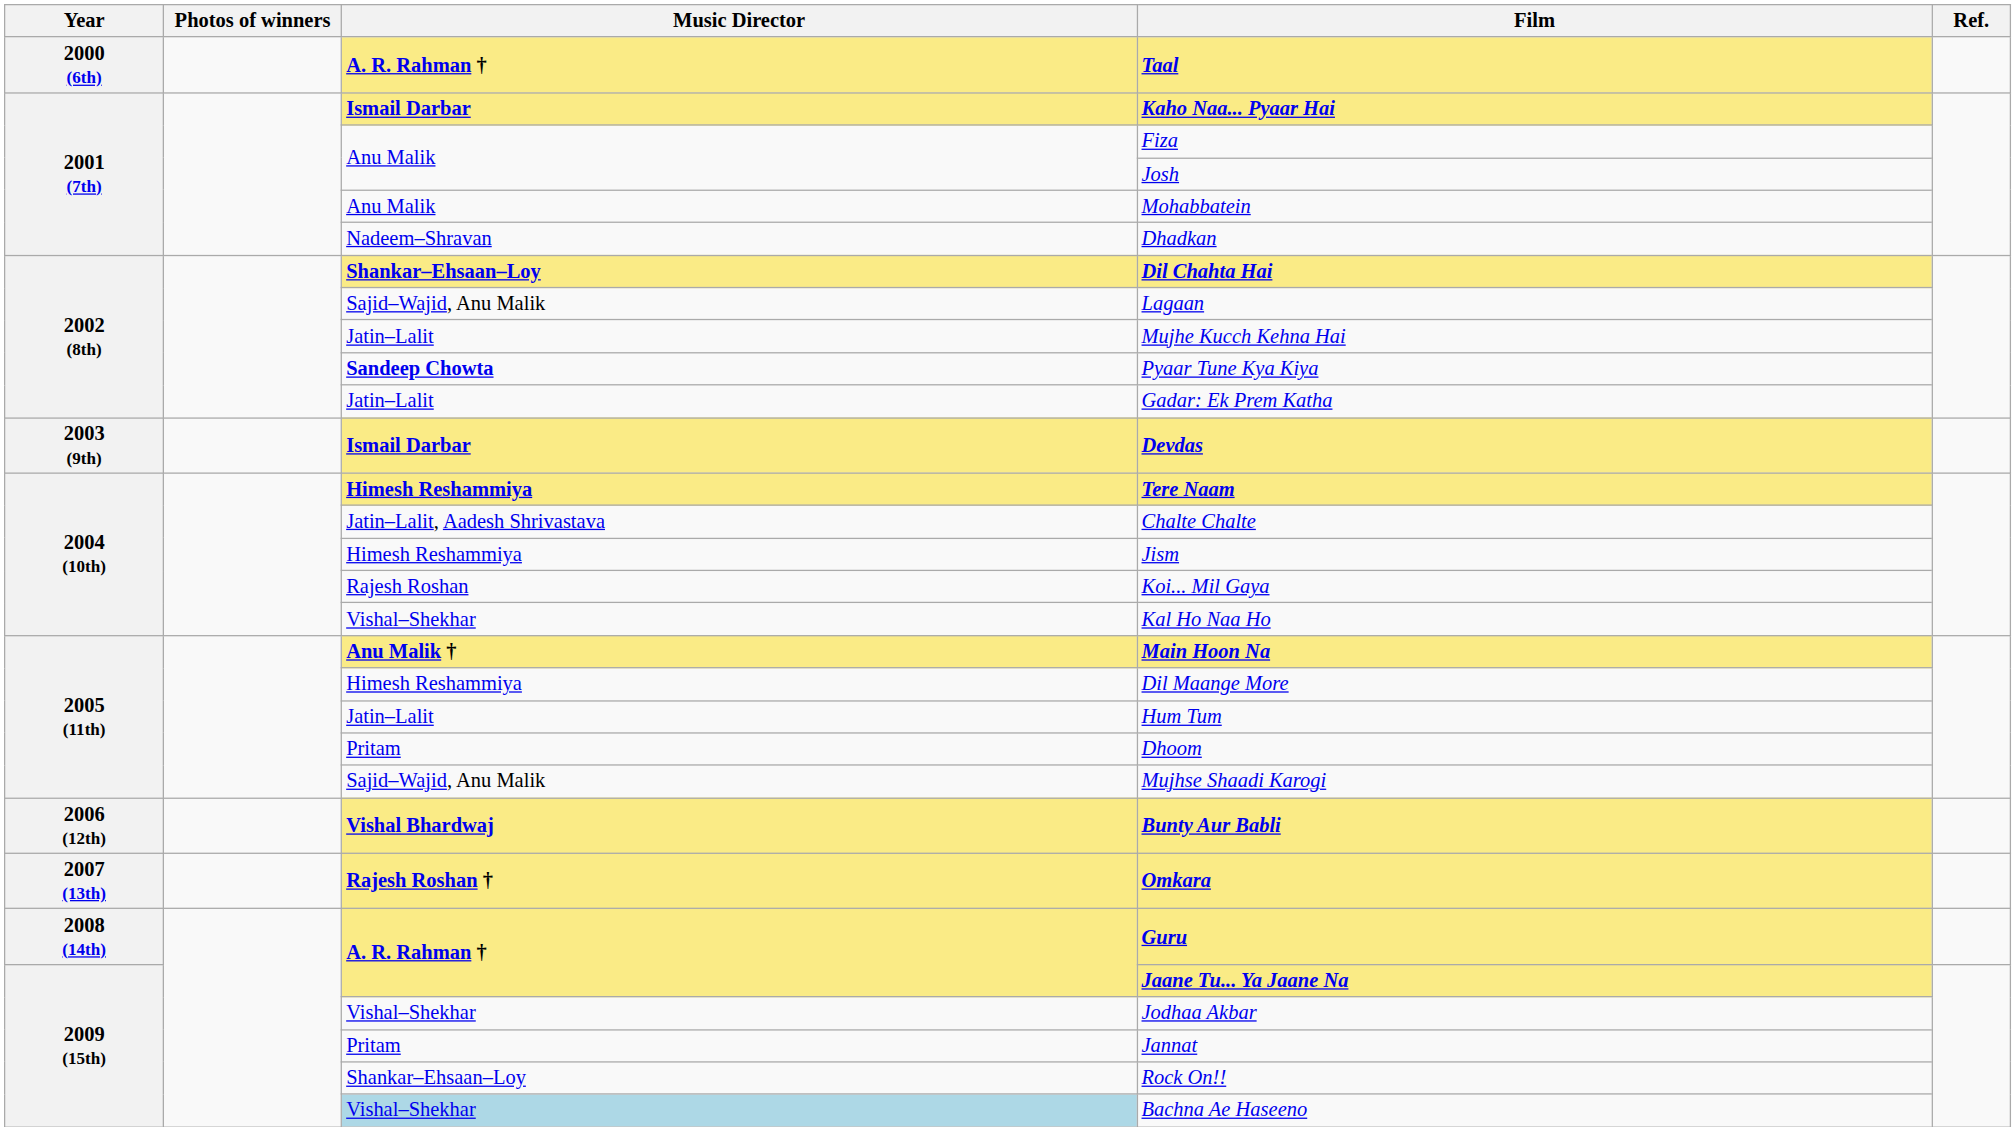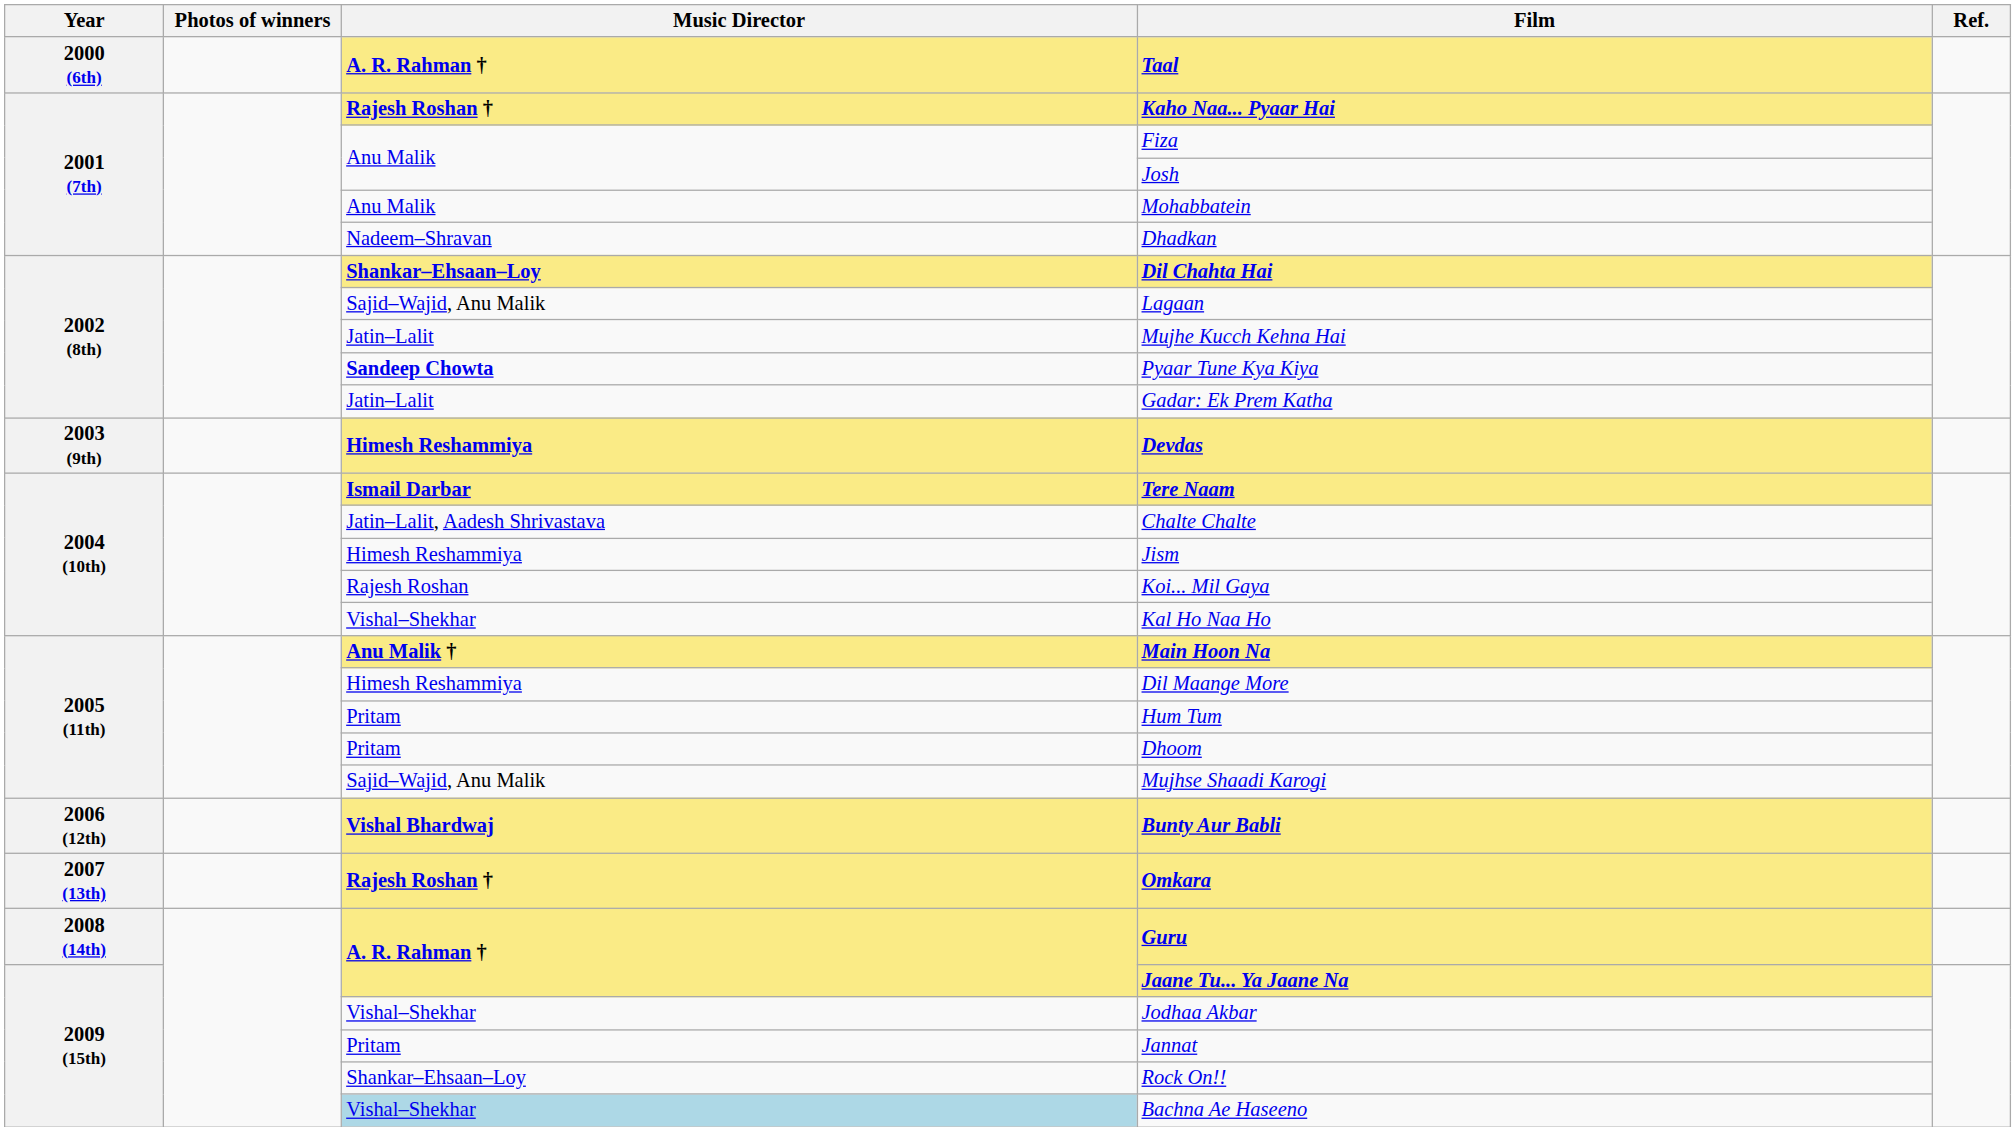 <table class="wikitable sortable" style="text-align:left;">
 <tr>
 <th scope="col" style="width:3%; text-align:center;">Year</th>
 <th scope="col" style="width:3%;text-align:center;">Photos of winners</th>
 <th scope="col" style="width:15%;text-align:center;">Music Director</th>
 <th scope="col" style="width:15%;text-align:center;">Film</th>
 <th scope="col" style="width:1%;text-align:center;">Ref.</th>
 </tr>
 <tr>
 <th scope="row" style="text-align:center">2000 <br><a href='#'><small>(6th)</small></a></th>
 <td style="text-align:center"></td>
 <td style="background:#FAEB86;"><strong><a href='#'>A. R. Rahman</a></strong> <strong>†</strong></td>
 <td style="background:#FAEB86;"><strong><em><a href='#'>Taal</a></em></strong></td>
 <td></td>
 </tr>
 <tr>
 <th rowspan="5" scope="row" style="text-align:center">2001 <br><small><a href='#'>(7th)</a></small></th>
 <td rowspan="5" style="text-align:center"></td>
-<td style="background:#FAEB86;"><strong><a href='#'>Ismail Darbar</a></strong> <strong></strong></td>
+<td style="background:#FAEB86;"><strong><a href='#'>Rajesh Roshan</a></strong> <strong>†</strong></td>
 <td style="background:#FAEB86;"><strong><em><a href='#'>Kaho Naa... Pyaar Hai</a></em></strong></td>
 <td rowspan="5"></td>
 </tr>
 <tr>
 <td rowspan="2"><a href='#'>Anu Malik</a> </td>
 <td><em><a href='#'>Fiza</a></em></td>
 </tr>
 <tr>
 <td><em><a href='#'>Josh</a></em></td>
 </tr>
 <tr>
 <td><a href='#'>Anu Malik</a> </td>
 <td><em><a href='#'>Mohabbatein</a></em></td>
 </tr>
 <tr>
 <td><a href='#'>Nadeem–Shravan</a> </td>
 <td><em><a href='#'>Dhadkan</a></em></td>
 </tr>
 <tr>
 <th rowspan="5" scope="row" style="text-align:center">2002 <br><small>(8th)</small></th>
 <td rowspan="5" style="text-align:center"></td>
 <td style="background:#FAEB86;"><strong><a href='#'>Shankar–Ehsaan–Loy</a></strong> <strong></strong></td>
 <td style="background:#FAEB86;"><strong><em><a href='#'>Dil Chahta Hai</a></em></strong></td>
 <td rowspan="5"></td>
 </tr>
 <tr>
 <td><a href='#'>Sajid–Wajid</a>, Anu Malik</td>
 <td><em><a href='#'>Lagaan</a></em></td>
 </tr>
 <tr>
 <td><a href='#'>Jatin–Lalit</a> </td>
 <td><em><a href='#'>Mujhe Kucch Kehna Hai</a></em></td>
 </tr>
 <tr>
 <td><strong><a href='#'>Sandeep Chowta</a></strong></td>
 <td><a href='#'><em>Pyaar Tune Kya Kiya</em></a></td>
 </tr>
 <tr>
 <td><a href='#'>Jatin–Lalit</a> </td>
 <td><em><a href='#'>Gadar: Ek Prem Katha</a></em></td>
 </tr>
 <tr>
 <th scope="row" style="text-align:center">2003 <br><small>(9th)</small></th>
 <td></td>
-<td style="background:#FAEB86;"><strong><a href='#'>Ismail Darbar</a></strong> <strong></strong></td>
+<td style="background:#FAEB86;"><strong><a href='#'>Himesh Reshammiya</a></strong> <strong></strong></td>
 <td style="background:#FAEB86;"><em><a href='#'><strong>Devdas</strong></a></em></td>
 <td></td>
 </tr>
 <tr>
 <th rowspan="5" scope="row" style="text-align:center">2004 <br><small>(10th)</small></th>
 <td rowspan="5" style="text-align:center"></td>
-<td style="background:#FAEB86;"><strong><a href='#'>Himesh Reshammiya</a></strong> <strong></strong></td>
+<td style="background:#FAEB86;"><strong><a href='#'>Ismail Darbar</a></strong> <strong></strong></td>
 <td style="background:#FAEB86;"><strong><em><a href='#'>Tere Naam</a></em></strong></td>
 <td rowspan="5"></td>
 </tr>
 <tr>
 <td><a href='#'>Jatin–Lalit</a>, <a href='#'>Aadesh Shrivastava</a> </td>
 <td><em><a href='#'>Chalte Chalte</a></em></td>
 </tr>
 <tr>
 <td><a href='#'>Himesh Reshammiya</a></td>
 <td><a href='#'><em>Jism</em></a></td>
 </tr>
 <tr>
 <td><a href='#'>Rajesh Roshan</a> </td>
 <td><em><a href='#'>Koi... Mil Gaya</a></em></td>
 </tr>
 <tr>
 <td><a href='#'>Vishal–Shekhar</a></td>
 <td><em><a href='#'>Kal Ho Naa Ho</a></em></td>
 </tr>
 <tr>
 <th rowspan="5" scope="row" style="text-align:center">2005 <br><small>(11th)</small></th>
 <td rowspan="5" style="text-align:center"></td>
 <td style="background:#FAEB86;"><strong><a href='#'>Anu Malik</a></strong> <strong>†</strong></td>
 <td style="background:#FAEB86;"><strong><em><a href='#'>Main Hoon Na</a></em></strong></td>
 <td rowspan="5"></td>
 </tr>
 <tr>
 <td><a href='#'>Himesh Reshammiya</a></td>
 <td><em><a href='#'>Dil Maange More</a></em></td>
 </tr>
 <tr>
-<td><a href='#'>Jatin–Lalit</a> </td>
+<td><a href='#'>Pritam</a> </td>
 <td><a href='#'><em>Hum Tum</em></a></td>
 </tr>
 <tr>
 <td><a href='#'>Pritam</a> </td>
 <td><em><a href='#'>Dhoom</a></em></td>
 </tr>
 <tr>
 <td><a href='#'>Sajid–Wajid</a>, Anu Malik</td>
 <td><em><a href='#'>Mujhse Shaadi Karogi</a></em></td>
 </tr>
 <tr>
 <th scope="row" style="text-align:center">2006 <br><small>(12th)</small></th>
 <td style="text-align:center"></td>
 <td style="background:#FAEB86;"><strong><a href='#'>Vishal Bhardwaj</a></strong> <strong></strong></td>
 <td style="background:#FAEB86;"><strong><em><a href='#'>Bunty Aur Babli</a></em></strong></td>
 <td></td>
 </tr>
 <tr>
 <th scope="row" style="text-align:center">2007 <br><a href='#'><small>(13th)</small></a></th>
 <td style="text-align:center"></td>
 <td style="background:#FAEB86;"><strong><a href='#'>Rajesh Roshan</a></strong> <strong>†</strong></td>
 <td style="background:#FAEB86;"><a href='#'><strong><em>Omkara</em></strong></a></td>
 <td></td>
 </tr>
 <tr>
 <th scope="row" style="text-align:center">2008 <br><small><a href='#'>(14th)</a></small></th>
 <td rowspan="6"></td>
 <td rowspan="2" style="background:#FAEB86;"><strong><a href='#'>A. R. Rahman</a></strong> <strong>†</strong></td>
 <td style="background:#FAEB86;"><strong><em><a href='#'>Guru</a></em></strong></td>
 <td></td>
 </tr>
 <tr>
 <th rowspan="5" scope="row" style="text-align:center">2009 <br><small>(15th)</small></th>
 <td style="background:#FAEB86;"><strong><em><a href='#'>Jaane Tu... Ya Jaane Na</a></em></strong></td>
 <td rowspan="5"></td>
 </tr>
 <tr>
 <td><a href='#'>Vishal–Shekhar</a></td>
 <td><em><a href='#'>Jodhaa Akbar</a></em></td>
 </tr>
 <tr>
 <td><a href='#'>Pritam</a></td>
 <td><a href='#'><em>Jannat</em></a></td>
 </tr>
 <tr>
 <td><a href='#'>Shankar–Ehsaan–Loy</a> </td>
 <td><em><a href='#'>Rock On!!</a></em></td>
 </tr>
 <tr>
 <td style="background: lightblue;"><a href='#'>Vishal–Shekhar</a></td>
 <td><em><a href='#'>Bachna Ae Haseeno</a></em></td>
 </tr>
 </table>
